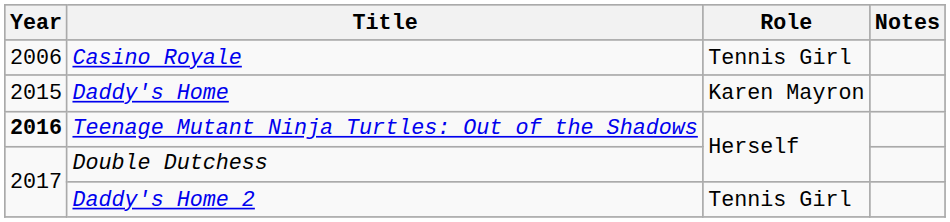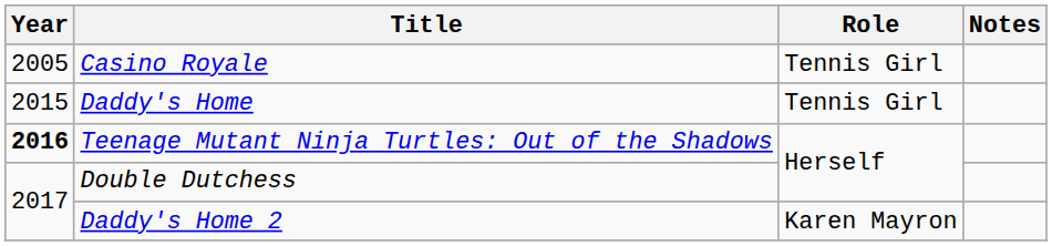 <table class="wikitable sortable">
 <tr>
 <th>Year</th>
 <th>Title</th>
 <th>Role</th>
 <th>Notes</th>
 </tr>
 <tr>
-<td>2006</td>
+<td>2005</td>
 <td><em><a href='#'>Casino Royale</a></em></td>
 <td>Tennis Girl</td>
 <td></td>
 </tr>
 <tr>
 <td>2015</td>
 <td><em><a href='#'>Daddy's Home</a></em></td>
-<td>Karen Mayron</td>
+<td>Tennis Girl</td>
 <td></td>
 </tr>
 <tr>
 <td><strong>2016</strong></td>
 <td><em><a href='#'>Teenage Mutant Ninja Turtles: Out of the Shadows</a></em></td>
 <td rowspan="2">Herself</td>
 <td></td>
 </tr>
 <tr>
 <td rowspan="2">2017</td>
 <td><em>Double Dutchess</em></td>
 <td></td>
 </tr>
 <tr>
 <td><em><a href='#'>Daddy's Home 2</a></em></td>
-<td>Tennis Girl</td>
+<td>Karen Mayron</td>
 <td></td>
 </tr>
 </table>
